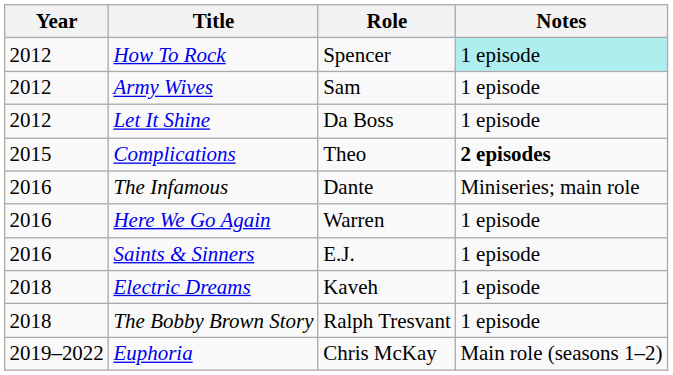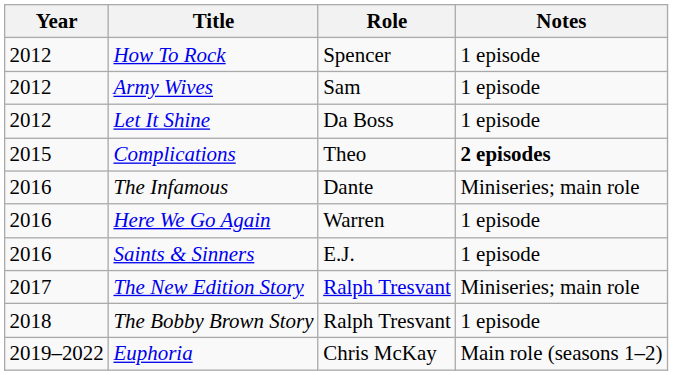 <table class="wikitable">
 <tr>
 <th>Year</th>
 <th>Title</th>
 <th>Role</th>
 <th>Notes</th>
 </tr>
 <tr>
 <td>2012</td>
 <td><a href='#'><em>How To Rock</em></a></td>
 <td>Spencer</td>
-<td style="background: paleturquoise;">1 episode</td>
+<td>1 episode</td>
 </tr>
 <tr>
 <td>2012</td>
 <td><em><a href='#'>Army Wives</a></em></td>
 <td>Sam</td>
 <td>1 episode</td>
 </tr>
 <tr>
 <td>2012</td>
 <td><a href='#'><em>Let It Shine</em></a></td>
 <td>Da Boss</td>
 <td>1 episode</td>
 </tr>
 <tr>
 <td>2015</td>
 <td><a href='#'><em>Complications</em></a></td>
 <td>Theo</td>
 <td><strong>2 episodes</strong></td>
 </tr>
 <tr>
 <td>2016</td>
 <td><em>The Infamous</em></td>
 <td>Dante</td>
 <td>Miniseries; main role</td>
 </tr>
 <tr>
 <td>2016</td>
 <td><em><a href='#'>Here We Go Again</a></em></td>
 <td>Warren</td>
 <td>1 episode</td>
 </tr>
 <tr>
 <td>2016</td>
 <td><a href='#'><em>Saints & Sinners</em></a></td>
 <td>E.J.</td>
 <td>1 episode</td>
 </tr>
 <tr>
-<td>2018</td>
-<td><em><a href='#'>Electric Dreams</a></em></td>
-<td>Kaveh</td>
-<td>1 episode</td>
+<td>2017</td>
+<td><em><a href='#'>The New Edition Story</a></em></td>
+<td><a href='#'>Ralph Tresvant</a></td>
+<td>Miniseries; main role</td>
 </tr>
 <tr>
 <td>2018</td>
 <td><em>The Bobby Brown Story</em></td>
 <td>Ralph Tresvant</td>
 <td>1 episode</td>
 </tr>
 <tr>
 <td>2019–2022</td>
 <td><em><a href='#'>Euphoria</a></em></td>
 <td>Chris McKay</td>
 <td>Main role (seasons 1–2)</td>
 </tr>
 </table>
